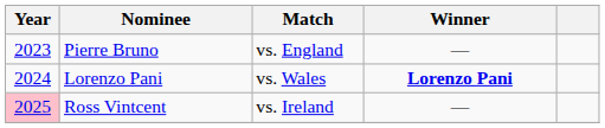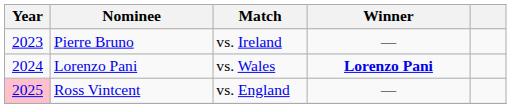 <table class="wikitable">
 <tr>
 <th width=40>Year</th>
 <th width=160>Nominee</th>
 <th width=90>Match</th>
 <th width=160>Winner</th>
 <th width=30></th>
 </tr>
 <tr>
 <td align=center><a href='#'>2023</a></td>
 <td><a href='#'>Pierre Bruno</a></td>
-<td>vs. <a href='#'>England</a></td>
+<td>vs. <a href='#'>Ireland</a></td>
 <td align=center>—</td>
 <td align=center></td>
 </tr>
 <tr>
 <td align=center><a href='#'>2024</a></td>
 <td><a href='#'>Lorenzo Pani</a></td>
 <td>vs. <a href='#'>Wales</a></td>
 <td align=center><strong><a href='#'>Lorenzo Pani</a></strong></td>
 <td align=center></td>
 </tr>
 <tr>
 <td align=center style="background: pink;"><a href='#'>2025</a></td>
 <td><a href='#'>Ross Vintcent</a></td>
-<td>vs. <a href='#'>Ireland</a></td>
+<td>vs. <a href='#'>England</a></td>
 <td align=center>—</td>
 <td align=center></td>
 </tr>
 <tr>
 </tr>
 </table>
